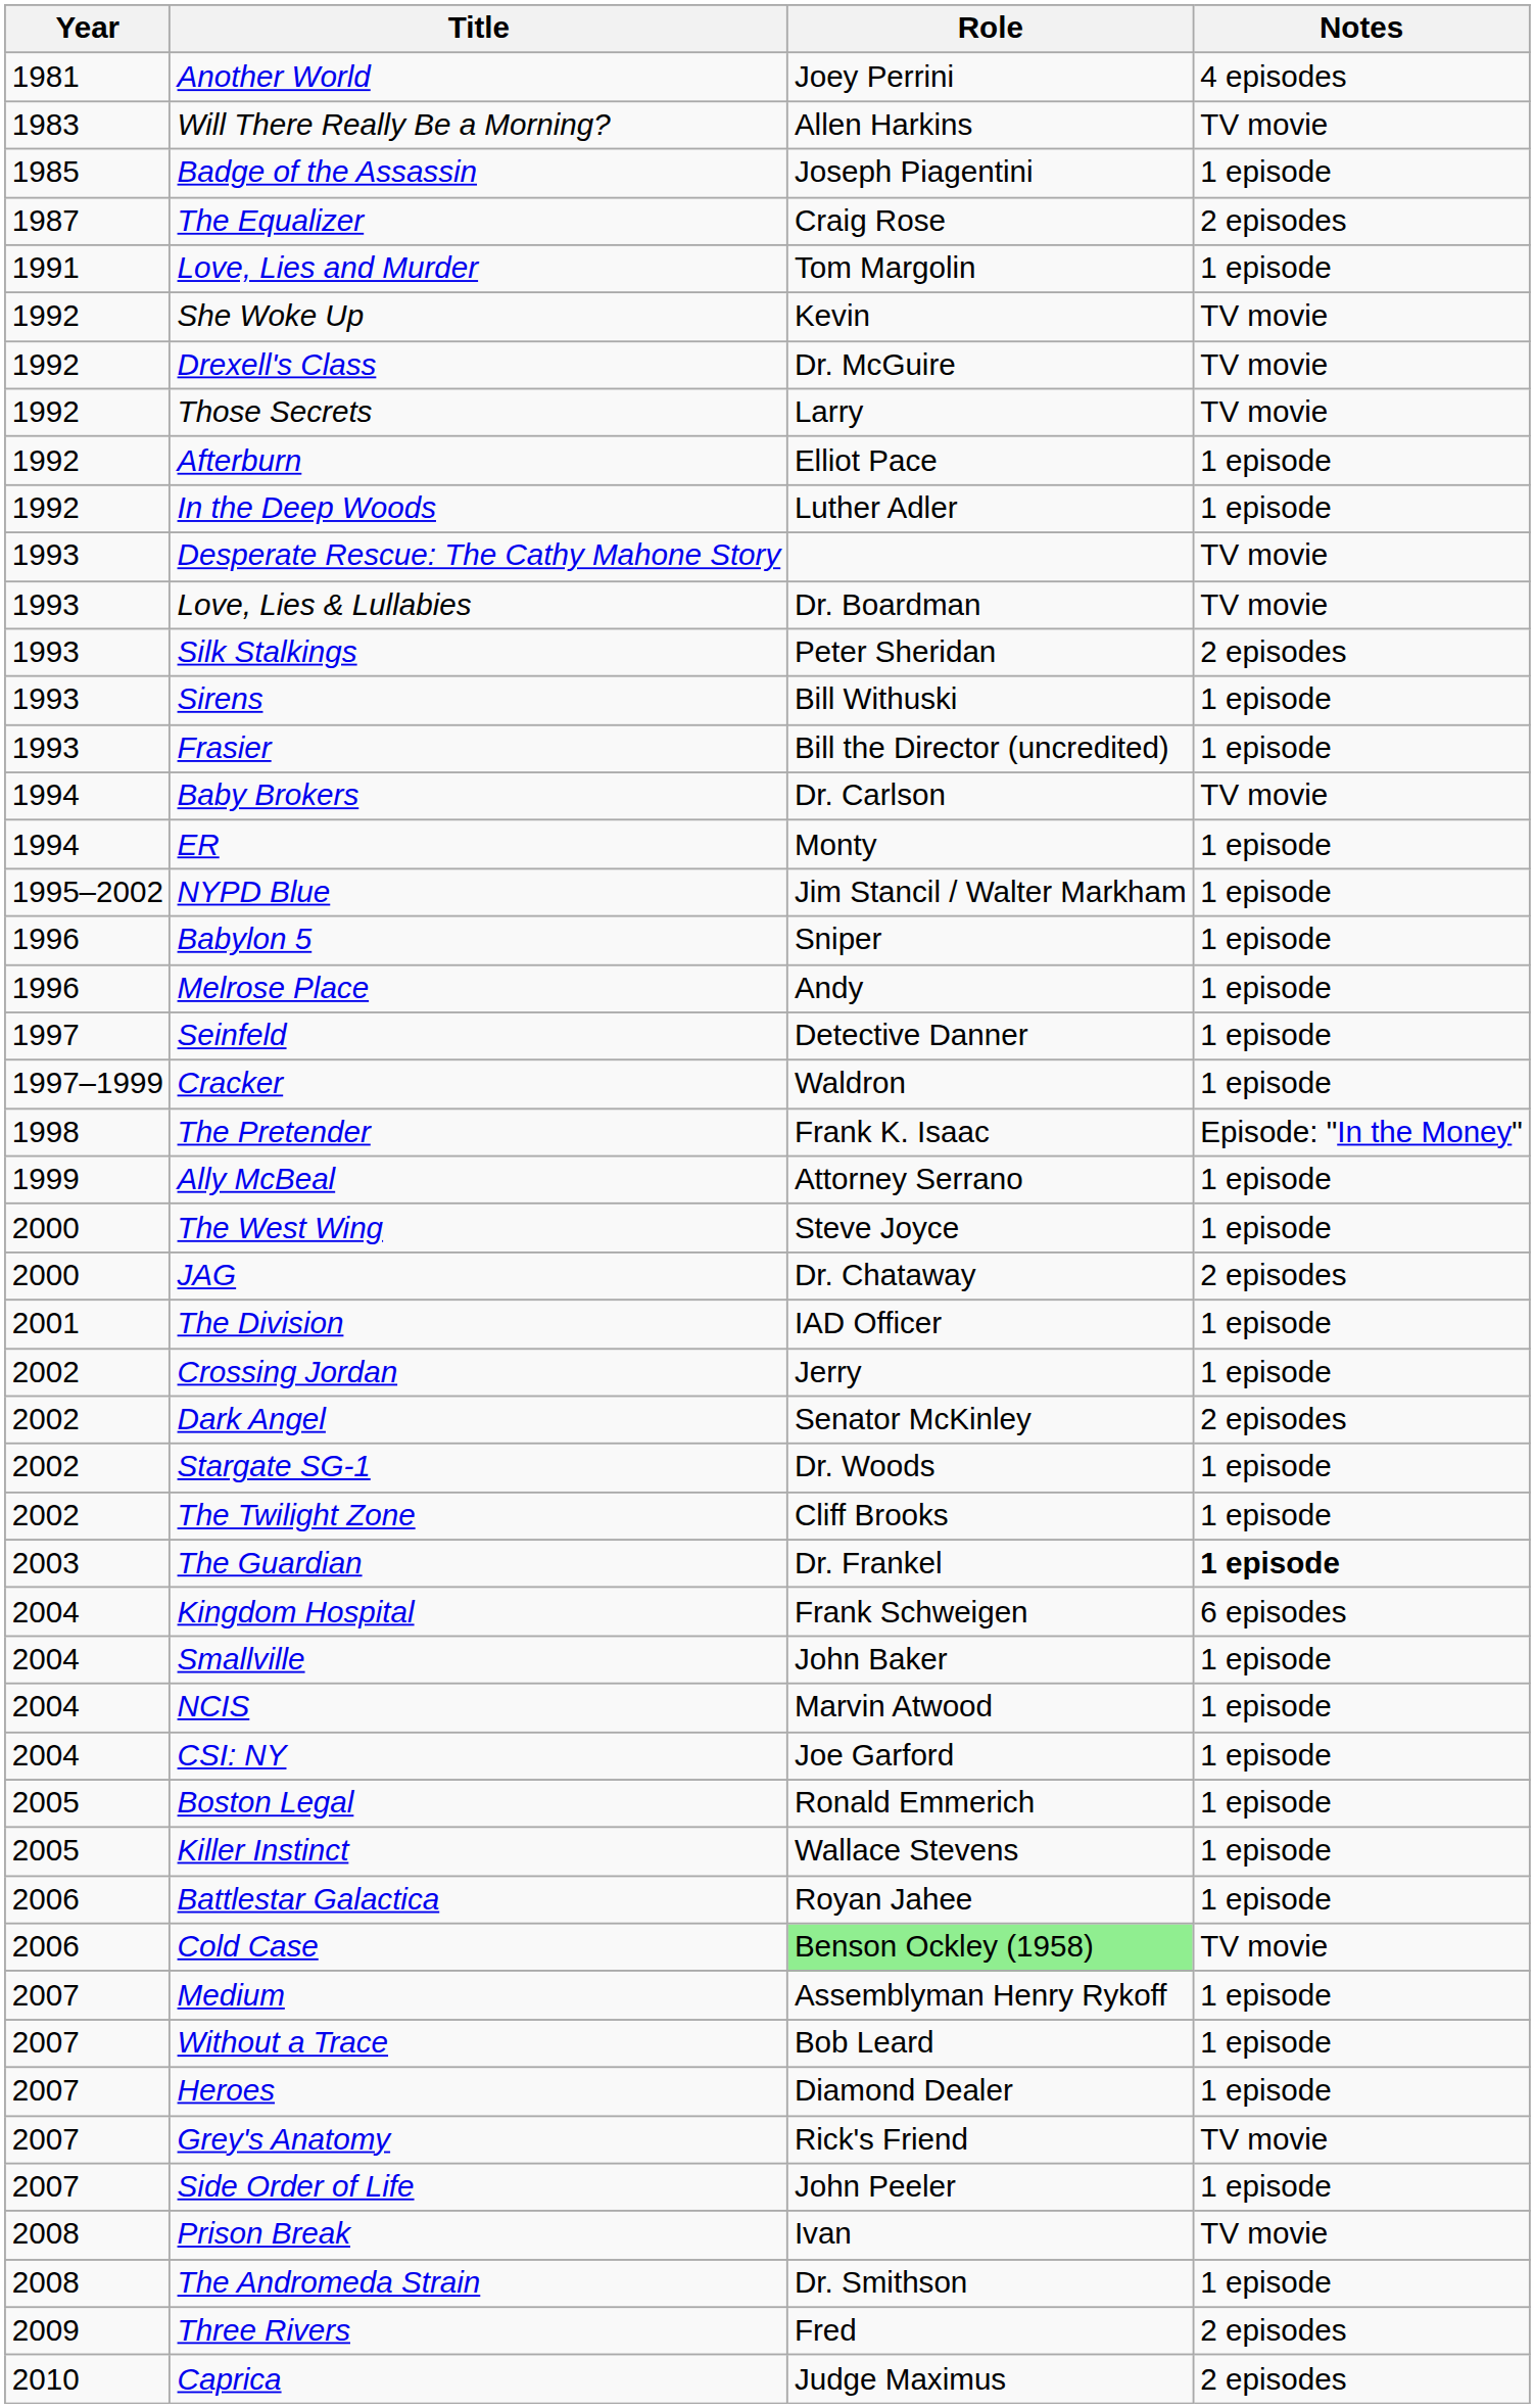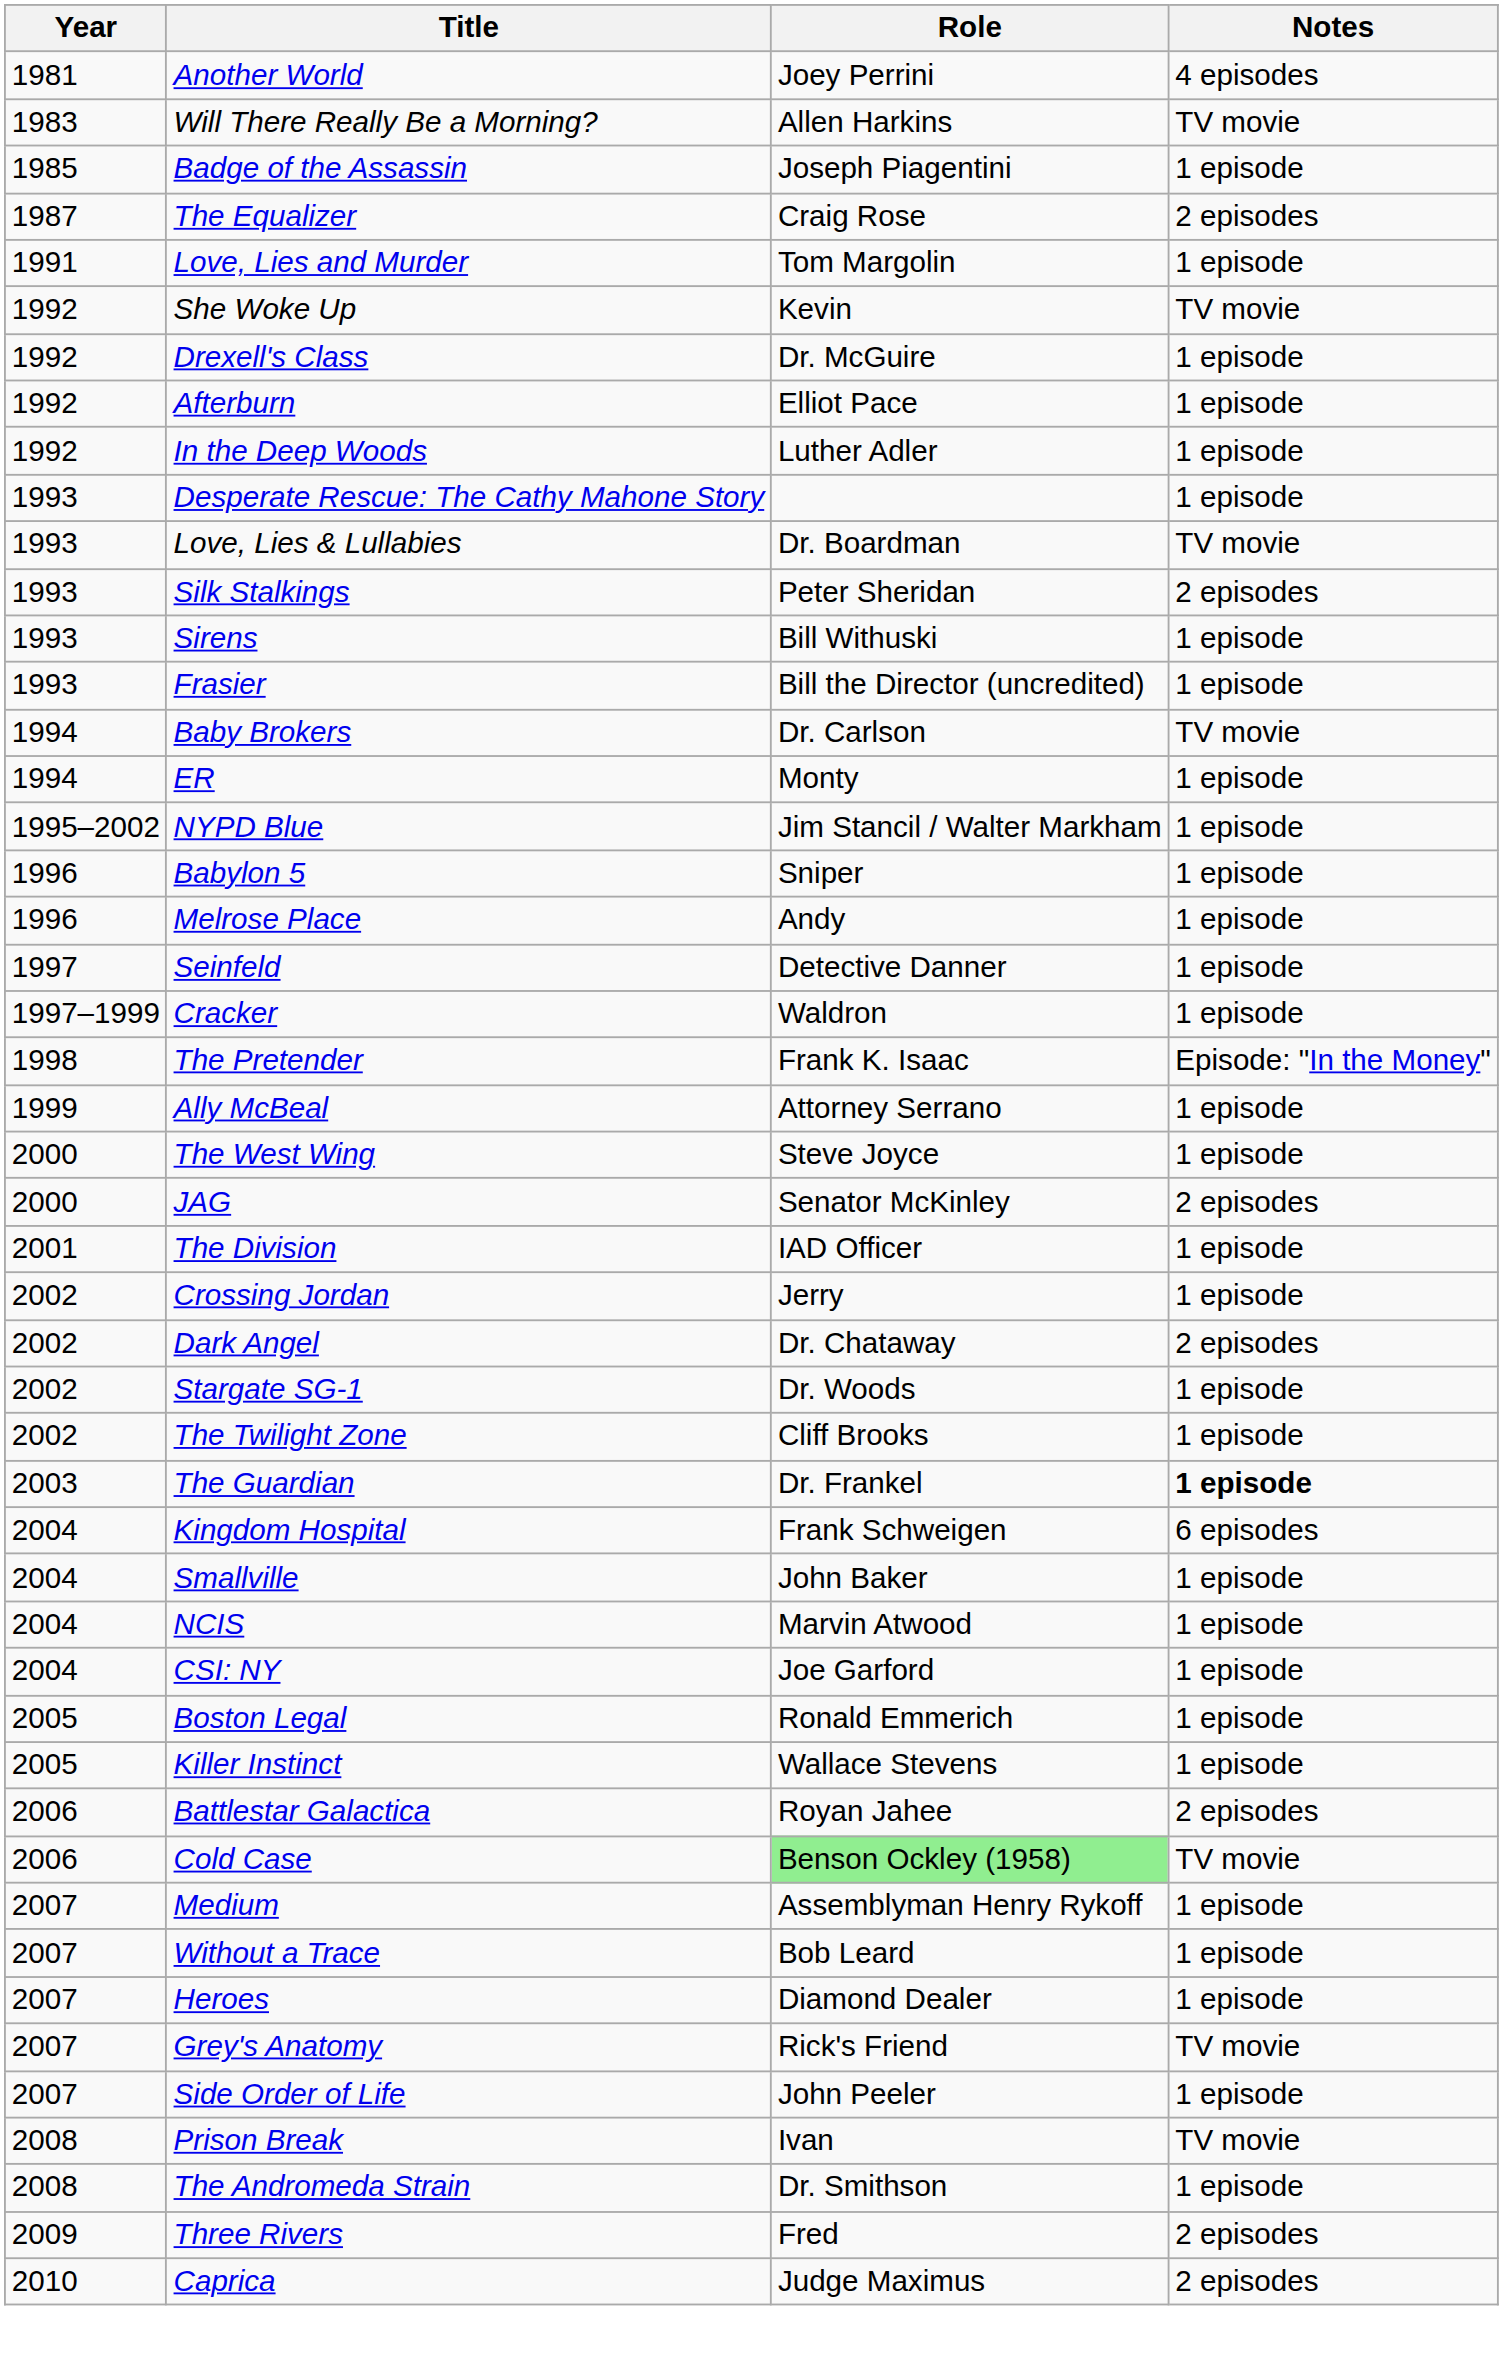 <table class="wikitable sortable">
 <tr>
 <th>Year</th>
 <th>Title</th>
 <th>Role</th>
 <th>Notes</th>
 </tr>
 <tr>
 <td>1981</td>
 <td><em><a href='#'>Another World</a></em></td>
 <td>Joey Perrini</td>
 <td>4 episodes</td>
 </tr>
 <tr>
 <td>1983</td>
 <td><em>Will There Really Be a Morning?</em></td>
 <td>Allen Harkins</td>
 <td>TV movie</td>
 </tr>
 <tr>
 <td>1985</td>
 <td><em><a href='#'>Badge of the Assassin</a></em></td>
 <td>Joseph Piagentini</td>
 <td>1 episode</td>
 </tr>
 <tr>
 <td>1987</td>
 <td><em><a href='#'>The Equalizer</a></em></td>
 <td>Craig Rose</td>
 <td>2 episodes</td>
 </tr>
 <tr>
 <td>1991</td>
 <td><em><a href='#'>Love, Lies and Murder</a></em></td>
 <td>Tom Margolin</td>
 <td>1 episode</td>
 </tr>
 <tr>
 <td>1992</td>
 <td><em>She Woke Up</em></td>
 <td>Kevin</td>
 <td>TV movie</td>
 </tr>
 <tr>
 <td>1992</td>
 <td><em><a href='#'>Drexell's Class</a></em></td>
 <td>Dr. McGuire</td>
-<td>TV movie</td>
-</tr>
-<tr>
-<td>1992</td>
-<td><em>Those Secrets</em></td>
-<td>Larry</td>
-<td>TV movie</td>
+<td>1 episode</td>
 </tr>
 <tr>
 <td>1992</td>
 <td><em><a href='#'>Afterburn</a></em></td>
 <td>Elliot Pace</td>
 <td>1 episode</td>
 </tr>
 <tr>
 <td>1992</td>
 <td><em><a href='#'>In the Deep Woods</a></em></td>
 <td>Luther Adler</td>
 <td>1 episode</td>
 </tr>
 <tr>
 <td>1993</td>
 <td><em><a href='#'>Desperate Rescue: The Cathy Mahone Story</a></em></td>
 <td></td>
-<td>TV movie</td>
+<td>1 episode</td>
 </tr>
 <tr>
 <td>1993</td>
 <td><em>Love, Lies & Lullabies</em></td>
 <td>Dr. Boardman</td>
 <td>TV movie</td>
 </tr>
 <tr>
 <td>1993</td>
 <td><em><a href='#'>Silk Stalkings</a></em></td>
 <td>Peter Sheridan</td>
 <td>2 episodes</td>
 </tr>
 <tr>
 <td>1993</td>
 <td><em><a href='#'>Sirens</a></em></td>
 <td>Bill Withuski</td>
 <td>1 episode</td>
 </tr>
 <tr>
 <td>1993</td>
 <td><em><a href='#'>Frasier</a></em></td>
 <td>Bill the Director (uncredited)</td>
 <td>1 episode</td>
 </tr>
 <tr>
 <td>1994</td>
 <td><em><a href='#'>Baby Brokers</a></em></td>
 <td>Dr. Carlson</td>
 <td>TV movie</td>
 </tr>
 <tr>
 <td>1994</td>
 <td><em><a href='#'>ER</a></em></td>
 <td>Monty</td>
 <td>1 episode</td>
 </tr>
 <tr>
 <td>1995–2002</td>
 <td><em><a href='#'>NYPD Blue</a></em></td>
 <td>Jim Stancil / Walter Markham</td>
 <td>1 episode</td>
 </tr>
 <tr>
 <td>1996</td>
 <td><em><a href='#'>Babylon 5</a></em></td>
 <td>Sniper</td>
 <td>1 episode</td>
 </tr>
 <tr>
 <td>1996</td>
 <td><em><a href='#'>Melrose Place</a></em></td>
 <td>Andy</td>
 <td>1 episode</td>
 </tr>
 <tr>
 <td>1997</td>
 <td><em><a href='#'>Seinfeld</a></em></td>
 <td>Detective Danner</td>
 <td>1 episode</td>
 </tr>
 <tr>
 <td>1997–1999</td>
 <td><em><a href='#'>Cracker</a></em></td>
 <td>Waldron</td>
 <td>1 episode</td>
 </tr>
 <tr>
 <td>1998</td>
 <td><em><a href='#'>The Pretender</a></em></td>
 <td>Frank K. Isaac</td>
 <td>Episode: "<a href='#'>In the Money</a>"</td>
 </tr>
 <tr>
 <td>1999</td>
 <td><em><a href='#'>Ally McBeal</a></em></td>
 <td>Attorney Serrano</td>
 <td>1 episode</td>
 </tr>
 <tr>
 <td>2000</td>
 <td><em><a href='#'>The West Wing</a></em></td>
 <td>Steve Joyce</td>
 <td>1 episode</td>
 </tr>
 <tr>
 <td>2000</td>
 <td><em><a href='#'>JAG</a></em></td>
-<td>Dr. Chataway</td>
+<td>Senator McKinley</td>
 <td>2 episodes</td>
 </tr>
 <tr>
 <td>2001</td>
 <td><em><a href='#'>The Division</a></em></td>
 <td>IAD Officer</td>
 <td>1 episode</td>
 </tr>
 <tr>
 <td>2002</td>
 <td><em><a href='#'>Crossing Jordan</a></em></td>
 <td>Jerry</td>
 <td>1 episode</td>
 </tr>
 <tr>
 <td>2002</td>
 <td><em><a href='#'>Dark Angel</a></em></td>
-<td>Senator McKinley</td>
+<td>Dr. Chataway</td>
 <td>2 episodes</td>
 </tr>
 <tr>
 <td>2002</td>
 <td><em><a href='#'>Stargate SG-1</a></em></td>
 <td>Dr. Woods</td>
 <td>1 episode</td>
 </tr>
 <tr>
 <td>2002</td>
 <td><em><a href='#'>The Twilight Zone</a></em></td>
 <td>Cliff Brooks</td>
 <td>1 episode</td>
 </tr>
 <tr>
 <td>2003</td>
 <td><em><a href='#'>The Guardian</a></em></td>
 <td>Dr. Frankel</td>
 <td><strong>1 episode</strong></td>
 </tr>
 <tr>
 <td>2004</td>
 <td><em><a href='#'>Kingdom Hospital</a></em></td>
 <td>Frank Schweigen</td>
 <td>6 episodes</td>
 </tr>
 <tr>
 <td>2004</td>
 <td><em><a href='#'>Smallville</a></em></td>
 <td>John Baker</td>
 <td>1 episode</td>
 </tr>
 <tr>
 <td>2004</td>
 <td><em><a href='#'>NCIS</a></em></td>
 <td>Marvin Atwood</td>
 <td>1 episode</td>
 </tr>
 <tr>
 <td>2004</td>
 <td><em><a href='#'>CSI: NY</a></em></td>
 <td>Joe Garford</td>
 <td>1 episode</td>
 </tr>
 <tr>
 <td>2005</td>
 <td><em><a href='#'>Boston Legal</a></em></td>
 <td>Ronald Emmerich</td>
 <td>1 episode</td>
 </tr>
 <tr>
 <td>2005</td>
 <td><em><a href='#'>Killer Instinct</a></em></td>
 <td>Wallace Stevens</td>
 <td>1 episode</td>
 </tr>
 <tr>
 <td>2006</td>
 <td><em><a href='#'>Battlestar Galactica</a></em></td>
 <td>Royan Jahee</td>
-<td>1 episode</td>
+<td>2 episodes</td>
 </tr>
 <tr>
 <td>2006</td>
 <td><em><a href='#'>Cold Case</a></em></td>
 <td style="background: lightgreen;">Benson Ockley (1958)</td>
 <td>TV movie</td>
 </tr>
 <tr>
 <td>2007</td>
 <td><em><a href='#'>Medium</a></em></td>
 <td>Assemblyman Henry Rykoff</td>
 <td>1 episode</td>
 </tr>
 <tr>
 <td>2007</td>
 <td><em><a href='#'>Without a Trace</a></em></td>
 <td>Bob Leard</td>
 <td>1 episode</td>
 </tr>
 <tr>
 <td>2007</td>
 <td><em><a href='#'>Heroes</a></em></td>
 <td>Diamond Dealer</td>
 <td>1 episode</td>
 </tr>
 <tr>
 <td>2007</td>
 <td><em><a href='#'>Grey's Anatomy</a></em></td>
 <td>Rick's Friend</td>
 <td>TV movie</td>
 </tr>
 <tr>
 <td>2007</td>
 <td><em><a href='#'>Side Order of Life</a></em></td>
 <td>John Peeler</td>
 <td>1 episode</td>
 </tr>
 <tr>
 <td>2008</td>
 <td><em><a href='#'>Prison Break</a></em></td>
 <td>Ivan</td>
 <td>TV movie</td>
 </tr>
 <tr>
 <td>2008</td>
 <td><em><a href='#'>The Andromeda Strain</a></em></td>
 <td>Dr. Smithson</td>
 <td>1 episode</td>
 </tr>
 <tr>
 <td>2009</td>
 <td><em><a href='#'>Three Rivers</a></em></td>
 <td>Fred</td>
 <td>2 episodes</td>
 </tr>
 <tr>
 <td>2010</td>
 <td><em><a href='#'>Caprica</a></em></td>
 <td>Judge Maximus</td>
 <td>2 episodes</td>
 </tr>
 </table>
